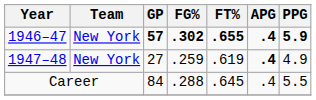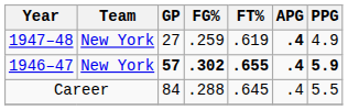 <table class="wikitable sortable" style="font-size:95%; text-align:right;">
 <tr>
 <th>Year</th>
 <th>Team</th>
 <th>GP</th>
 <th>FG%</th>
 <th>FT%</th>
 <th>APG</th>
 <th>PPG</th>
 </tr>
 <tr>
+<td style="text-align:left;"><a href='#'>1947–48</a></td>
+<td style="text-align:left;"><a href='#'>New York</a></td>
+<td>27</td>
+<td>.259</td>
+<td>.619</td>
+<td><strong>.4</strong></td>
+<td>4.9</td>
+</tr>
+<tr>
 <td style="text-align:left;"><a href='#'>1946–47</a></td>
 <td style="text-align:left;"><a href='#'>New York</a></td>
 <td><strong>57</strong></td>
 <td><strong>.302</strong></td>
 <td><strong>.655</strong></td>
 <td><strong>.4</strong></td>
 <td><strong>5.9</strong></td>
-</tr>
-<tr>
-<td style="text-align:left;"><a href='#'>1947–48</a></td>
-<td style="text-align:left;"><a href='#'>New York</a></td>
-<td>27</td>
-<td>.259</td>
-<td>.619</td>
-<td><strong>.4</strong></td>
-<td>4.9</td>
 </tr>
 <tr>
 <td style="text-align:center;" colspan="2">Career</td>
 <td>84</td>
 <td>.288</td>
 <td>.645</td>
 <td>.4</td>
 <td>5.5</td>
 </tr>
 <tr>
 </tr>
 </table>
